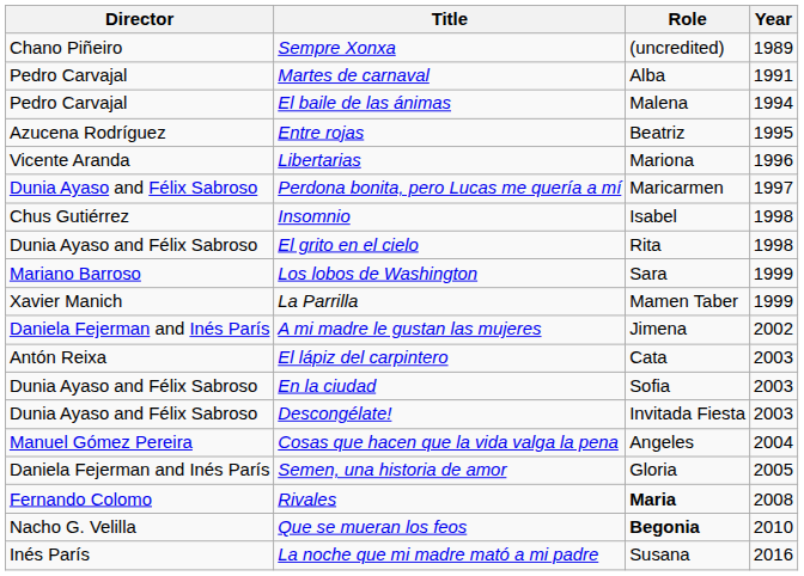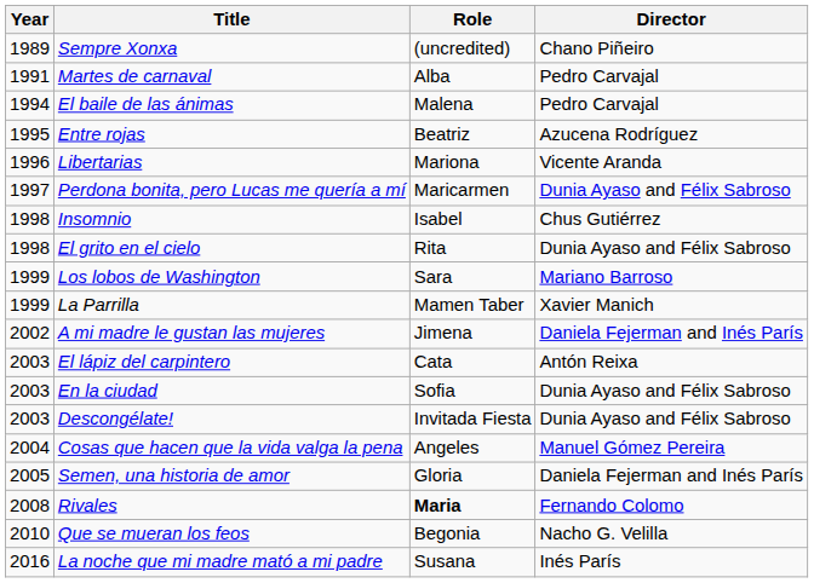 <table class="wikitable plainrowheaders sortable" style="margin-right: 0;">
 <tr>
-<th scope="col" class="unsortable">Director</th>
+<th scope="col">Year</th>
 <th scope="col">Title</th>
 <th scope="col">Role</th>
-<th scope="col">Year</th>
+<th scope="col" class="unsortable">Director</th>
 </tr>
 <tr>
-<td>Chano Piñeiro</td>
+<td>1989</td>
 <td><em><a href='#'>Sempre Xonxa</a></em></td>
 <td>(uncredited)</td>
-<td>1989</td>
+<td>Chano Piñeiro</td>
 </tr>
 <tr>
-<td Fernando Bauluz and Pedro Carvajal y Urquijo>Pedro Carvajal</td>
+<td>1991</td>
 <td><em><a href='#'>Martes de carnaval</a></em></td>
 <td>Alba</td>
-<td>1991</td>
+<td Fernando Bauluz and Pedro Carvajal y Urquijo>Pedro Carvajal</td>
 </tr>
 <tr>
-<td Pedro Carvajal y Urquijo>Pedro Carvajal</td>
+<td>1994</td>
 <td><em><a href='#'>El baile de las ánimas</a></em></td>
 <td>Malena</td>
-<td>1994</td>
+<td Pedro Carvajal y Urquijo>Pedro Carvajal</td>
 </tr>
 <tr>
-<td>Azucena Rodríguez</td>
+<td>1995</td>
 <td><em><a href='#'>Entre rojas</a></em></td>
 <td>Beatriz</td>
-<td>1995</td>
+<td>Azucena Rodríguez</td>
 </tr>
 <tr>
-<td>Vicente Aranda</td>
+<td>1996</td>
 <td><em><a href='#'>Libertarias</a></em></td>
 <td>Mariona</td>
-<td>1996</td>
+<td>Vicente Aranda</td>
 </tr>
 <tr>
-<td><a href='#'>Dunia Ayaso</a> and <a href='#'>Félix Sabroso</a></td>
+<td>1997</td>
 <td><em><a href='#'>Perdona bonita, pero Lucas me quería a mí</a></em></td>
 <td>Maricarmen</td>
-<td>1997</td>
+<td><a href='#'>Dunia Ayaso</a> and <a href='#'>Félix Sabroso</a></td>
 </tr>
 <tr>
-<td>Chus Gutiérrez</td>
+<td>1998</td>
 <td><em><a href='#'>Insomnio</a></em></td>
 <td>Isabel</td>
-<td>1998</td>
+<td>Chus Gutiérrez</td>
 </tr>
 <tr>
-<td>Dunia Ayaso and Félix Sabroso</td>
+<td>1998</td>
 <td><em><a href='#'>El grito en el cielo</a></em></td>
 <td>Rita</td>
-<td>1998</td>
+<td>Dunia Ayaso and Félix Sabroso</td>
 </tr>
 <tr>
-<td><a href='#'>Mariano Barroso</a></td>
+<td>1999</td>
 <td><em><a href='#'>Los lobos de Washington</a></em></td>
 <td>Sara</td>
-<td>1999</td>
+<td><a href='#'>Mariano Barroso</a></td>
 </tr>
 <tr>
-<td>Xavier Manich</td>
+<td>1999</td>
 <td><em>La Parrilla</em></td>
 <td>Mamen Taber</td>
-<td>1999</td>
+<td>Xavier Manich</td>
 </tr>
 <tr>
-<td><a href='#'>Daniela Fejerman</a> and <a href='#'>Inés París</a></td>
+<td>2002</td>
 <td><em><a href='#'>A mi madre le gustan las mujeres</a></em></td>
 <td>Jimena</td>
-<td>2002</td>
+<td><a href='#'>Daniela Fejerman</a> and <a href='#'>Inés París</a></td>
 </tr>
 <tr>
-<td>Antón Reixa</td>
+<td>2003</td>
 <td><em><a href='#'>El lápiz del carpintero</a></em></td>
 <td>Cata</td>
-<td>2003</td>
+<td>Antón Reixa</td>
 </tr>
 <tr>
-<td>Dunia Ayaso and Félix Sabroso</td>
+<td>2003</td>
 <td><em><a href='#'>En la ciudad</a></em></td>
 <td>Sofia</td>
-<td>2003</td>
+<td>Dunia Ayaso and Félix Sabroso</td>
 </tr>
 <tr>
-<td>Dunia Ayaso and Félix Sabroso</td>
+<td>2003</td>
 <td><em><a href='#'>Descongélate!</a></em></td>
 <td>Invitada Fiesta</td>
-<td>2003</td>
+<td>Dunia Ayaso and Félix Sabroso</td>
 </tr>
 <tr>
-<td><a href='#'>Manuel Gómez Pereira</a></td>
+<td>2004</td>
 <td><em><a href='#'>Cosas que hacen que la vida valga la pena</a></em></td>
 <td>Angeles</td>
-<td>2004</td>
+<td><a href='#'>Manuel Gómez Pereira</a></td>
 </tr>
 <tr>
-<td>Daniela Fejerman and Inés París</td>
+<td>2005</td>
 <td><em><a href='#'>Semen, una historia de amor</a></em></td>
 <td>Gloria</td>
-<td>2005</td>
+<td>Daniela Fejerman and Inés París</td>
 </tr>
 <tr>
-<td><a href='#'>Fernando Colomo</a></td>
+<td>2008</td>
 <td><em><a href='#'>Rivales</a></em></td>
 <td><strong>Maria</strong></td>
-<td>2008</td>
+<td><a href='#'>Fernando Colomo</a></td>
 </tr>
 <tr>
+<td>2010</td>
+<td><em><a href='#'>Que se mueran los feos</a></em></td>
+<td>Begonia</td>
 <td>Nacho G. Velilla</td>
-<td><em><a href='#'>Que se mueran los feos</a></em></td>
-<td><strong>Begonia</strong></td>
-<td>2010</td>
 </tr>
 <tr>
-<td>Inés París</td>
+<td>2016</td>
 <td><em><a href='#'>La noche que mi madre mató a mi padre</a></em></td>
 <td>Susana</td>
-<td>2016</td>
+<td>Inés París</td>
 </tr>
 </table>
